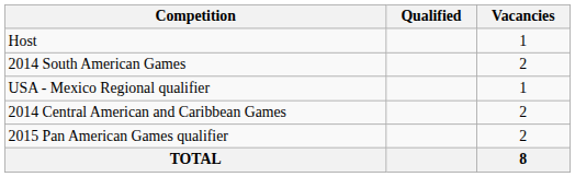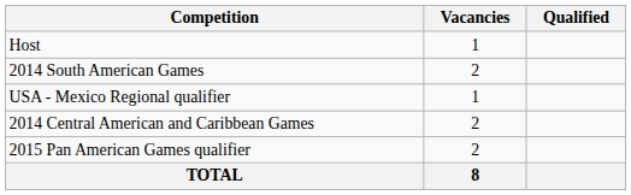 <table class = "wikitable" width=600>
 <tr>
 <th>Competition</th>
+<th>Vacancies</th>
 <th>Qualified</th>
-<th>Vacancies</th>
 </tr>
 <tr>
 <td>Host</td>
+<td align="center">1</td>
 <td></td>
-<td align="center">1</td>
 </tr>
 <tr>
 <td>2014 South American Games</td>
+<td align="center">2</td>
 <td><br></td>
-<td align="center">2</td>
 </tr>
 <tr>
 <td>USA - Mexico Regional qualifier</td>
+<td align="center">1</td>
 <td></td>
-<td align="center">1</td>
 </tr>
 <tr>
 <td>2014 Central American and Caribbean Games</td>
+<td align="center">2</td>
 <td><br></td>
-<td align="center">2</td>
 </tr>
 <tr>
 <td>2015 Pan American Games qualifier</td>
+<td align="center">2</td>
 <td><br></td>
-<td align="center">2</td>
 </tr>
 <tr>
 <th>TOTAL</th>
+<th>8</th>
 <th></th>
-<th>8</th>
 </tr>
 </table>
